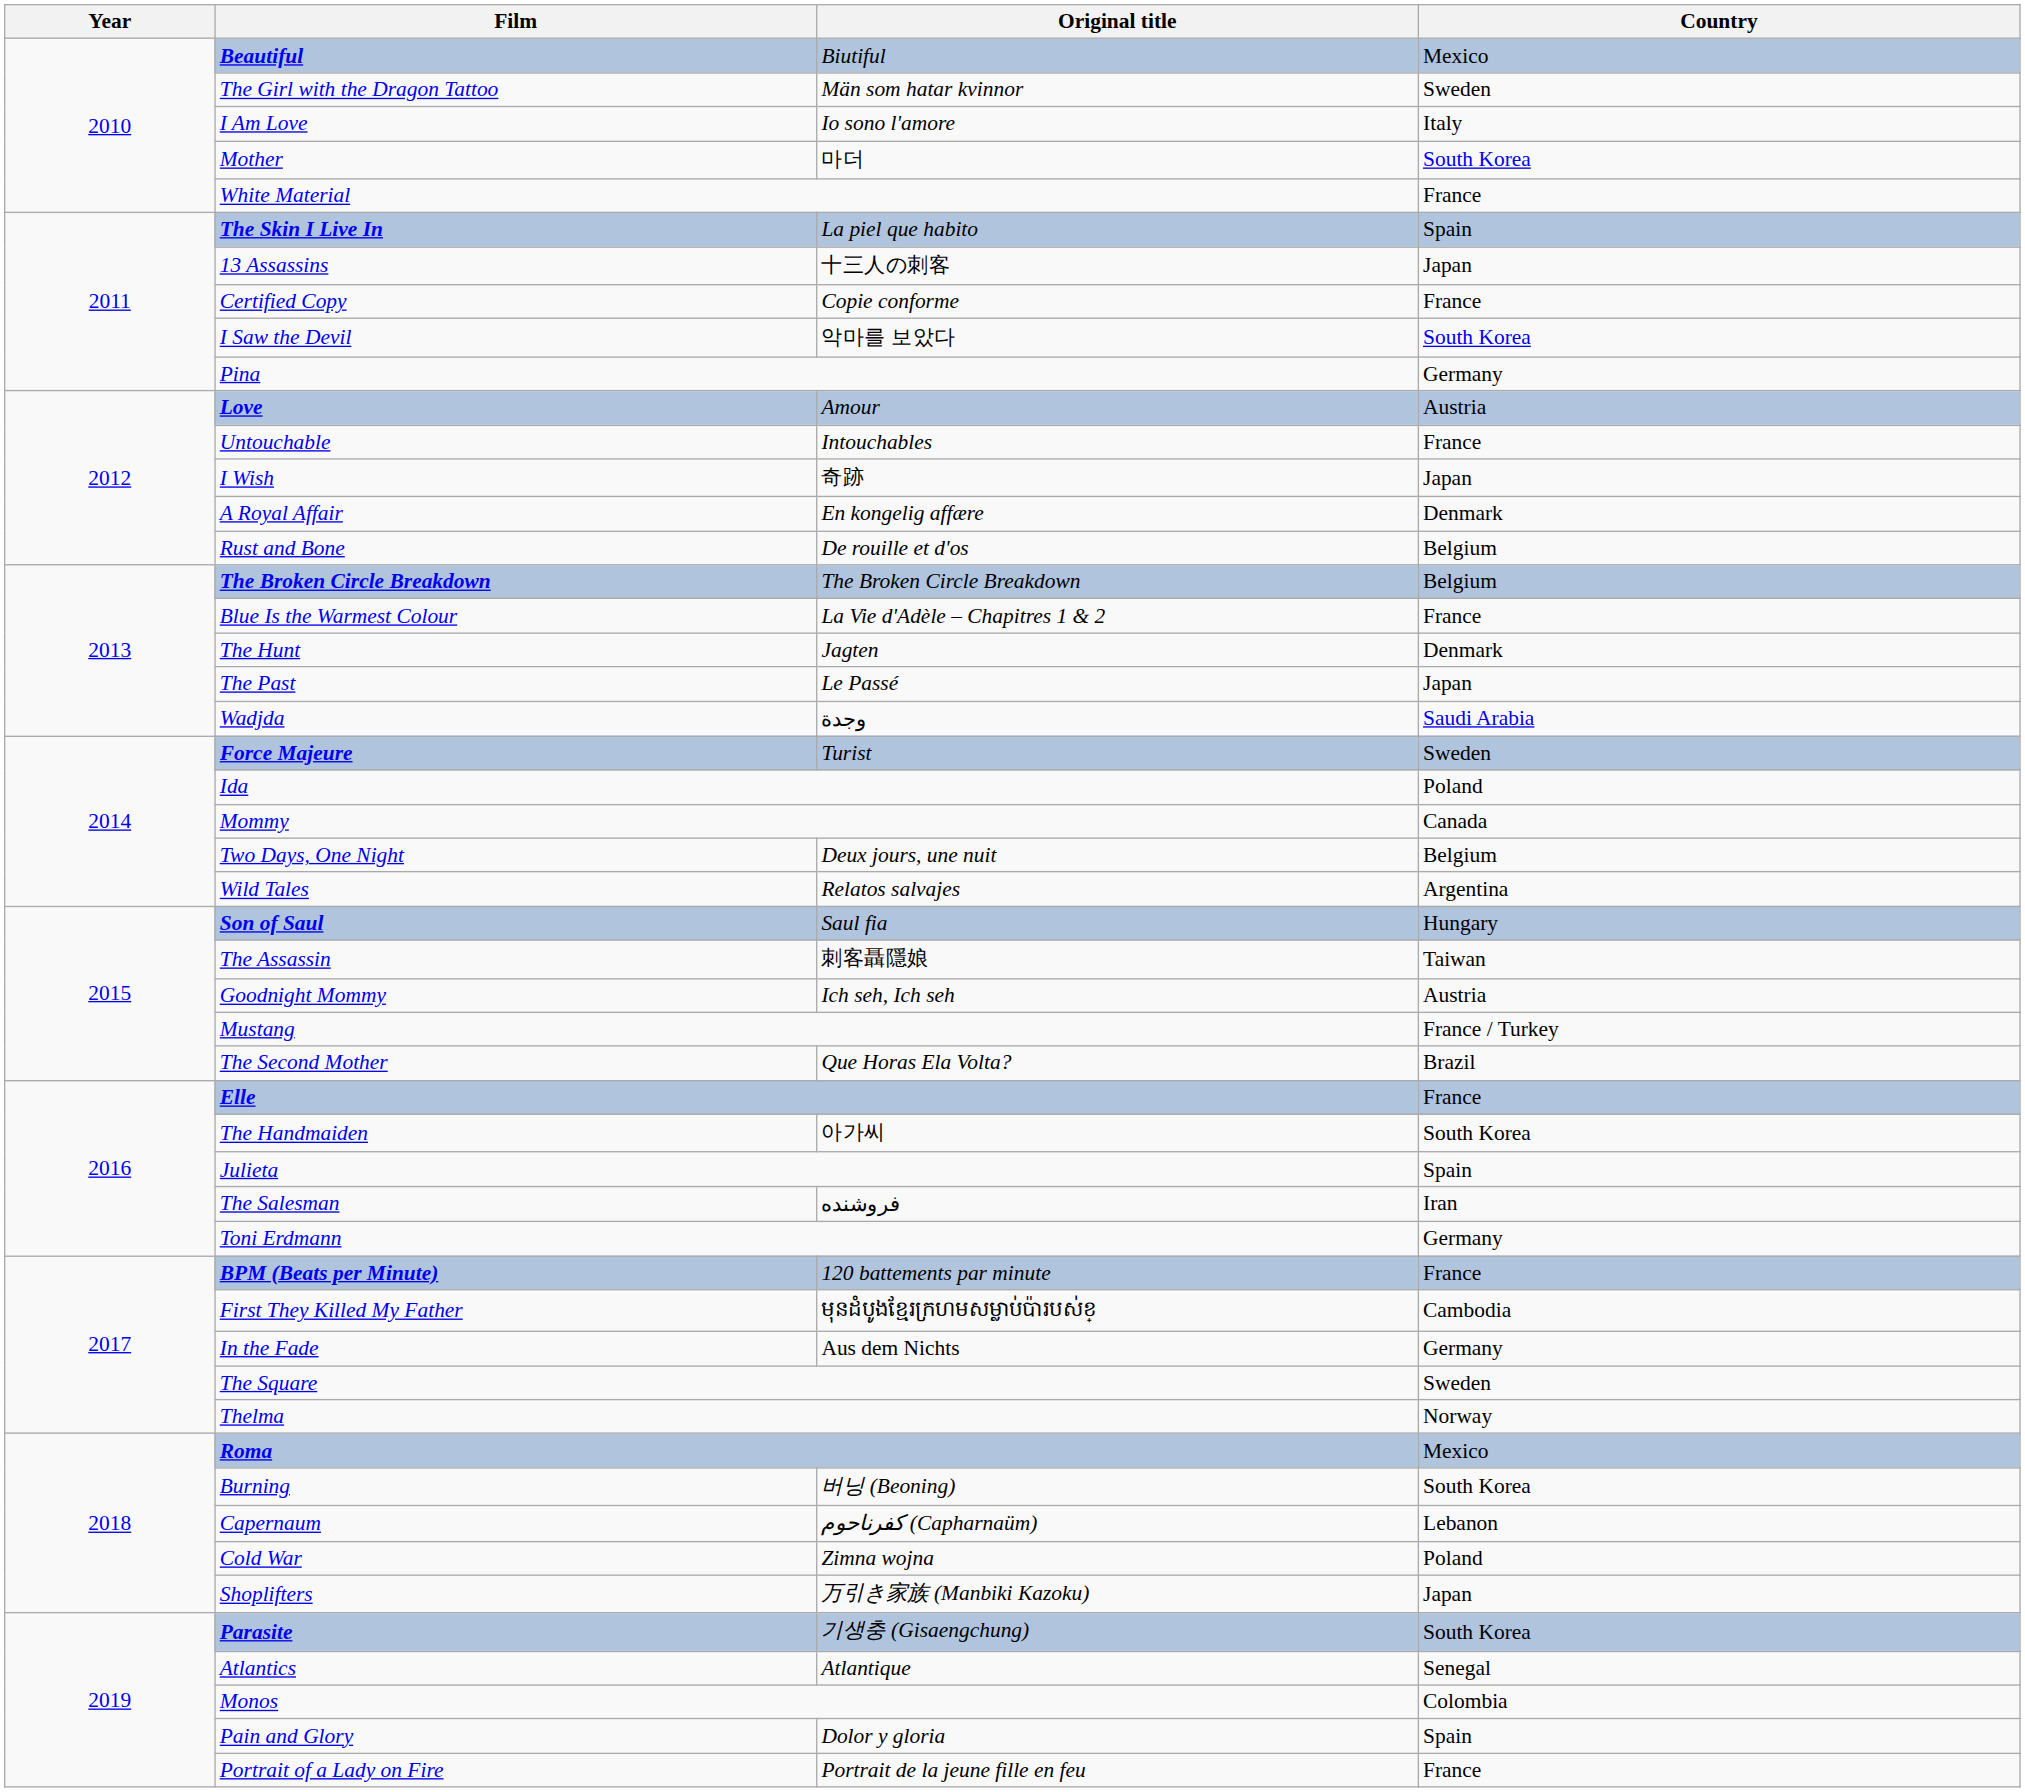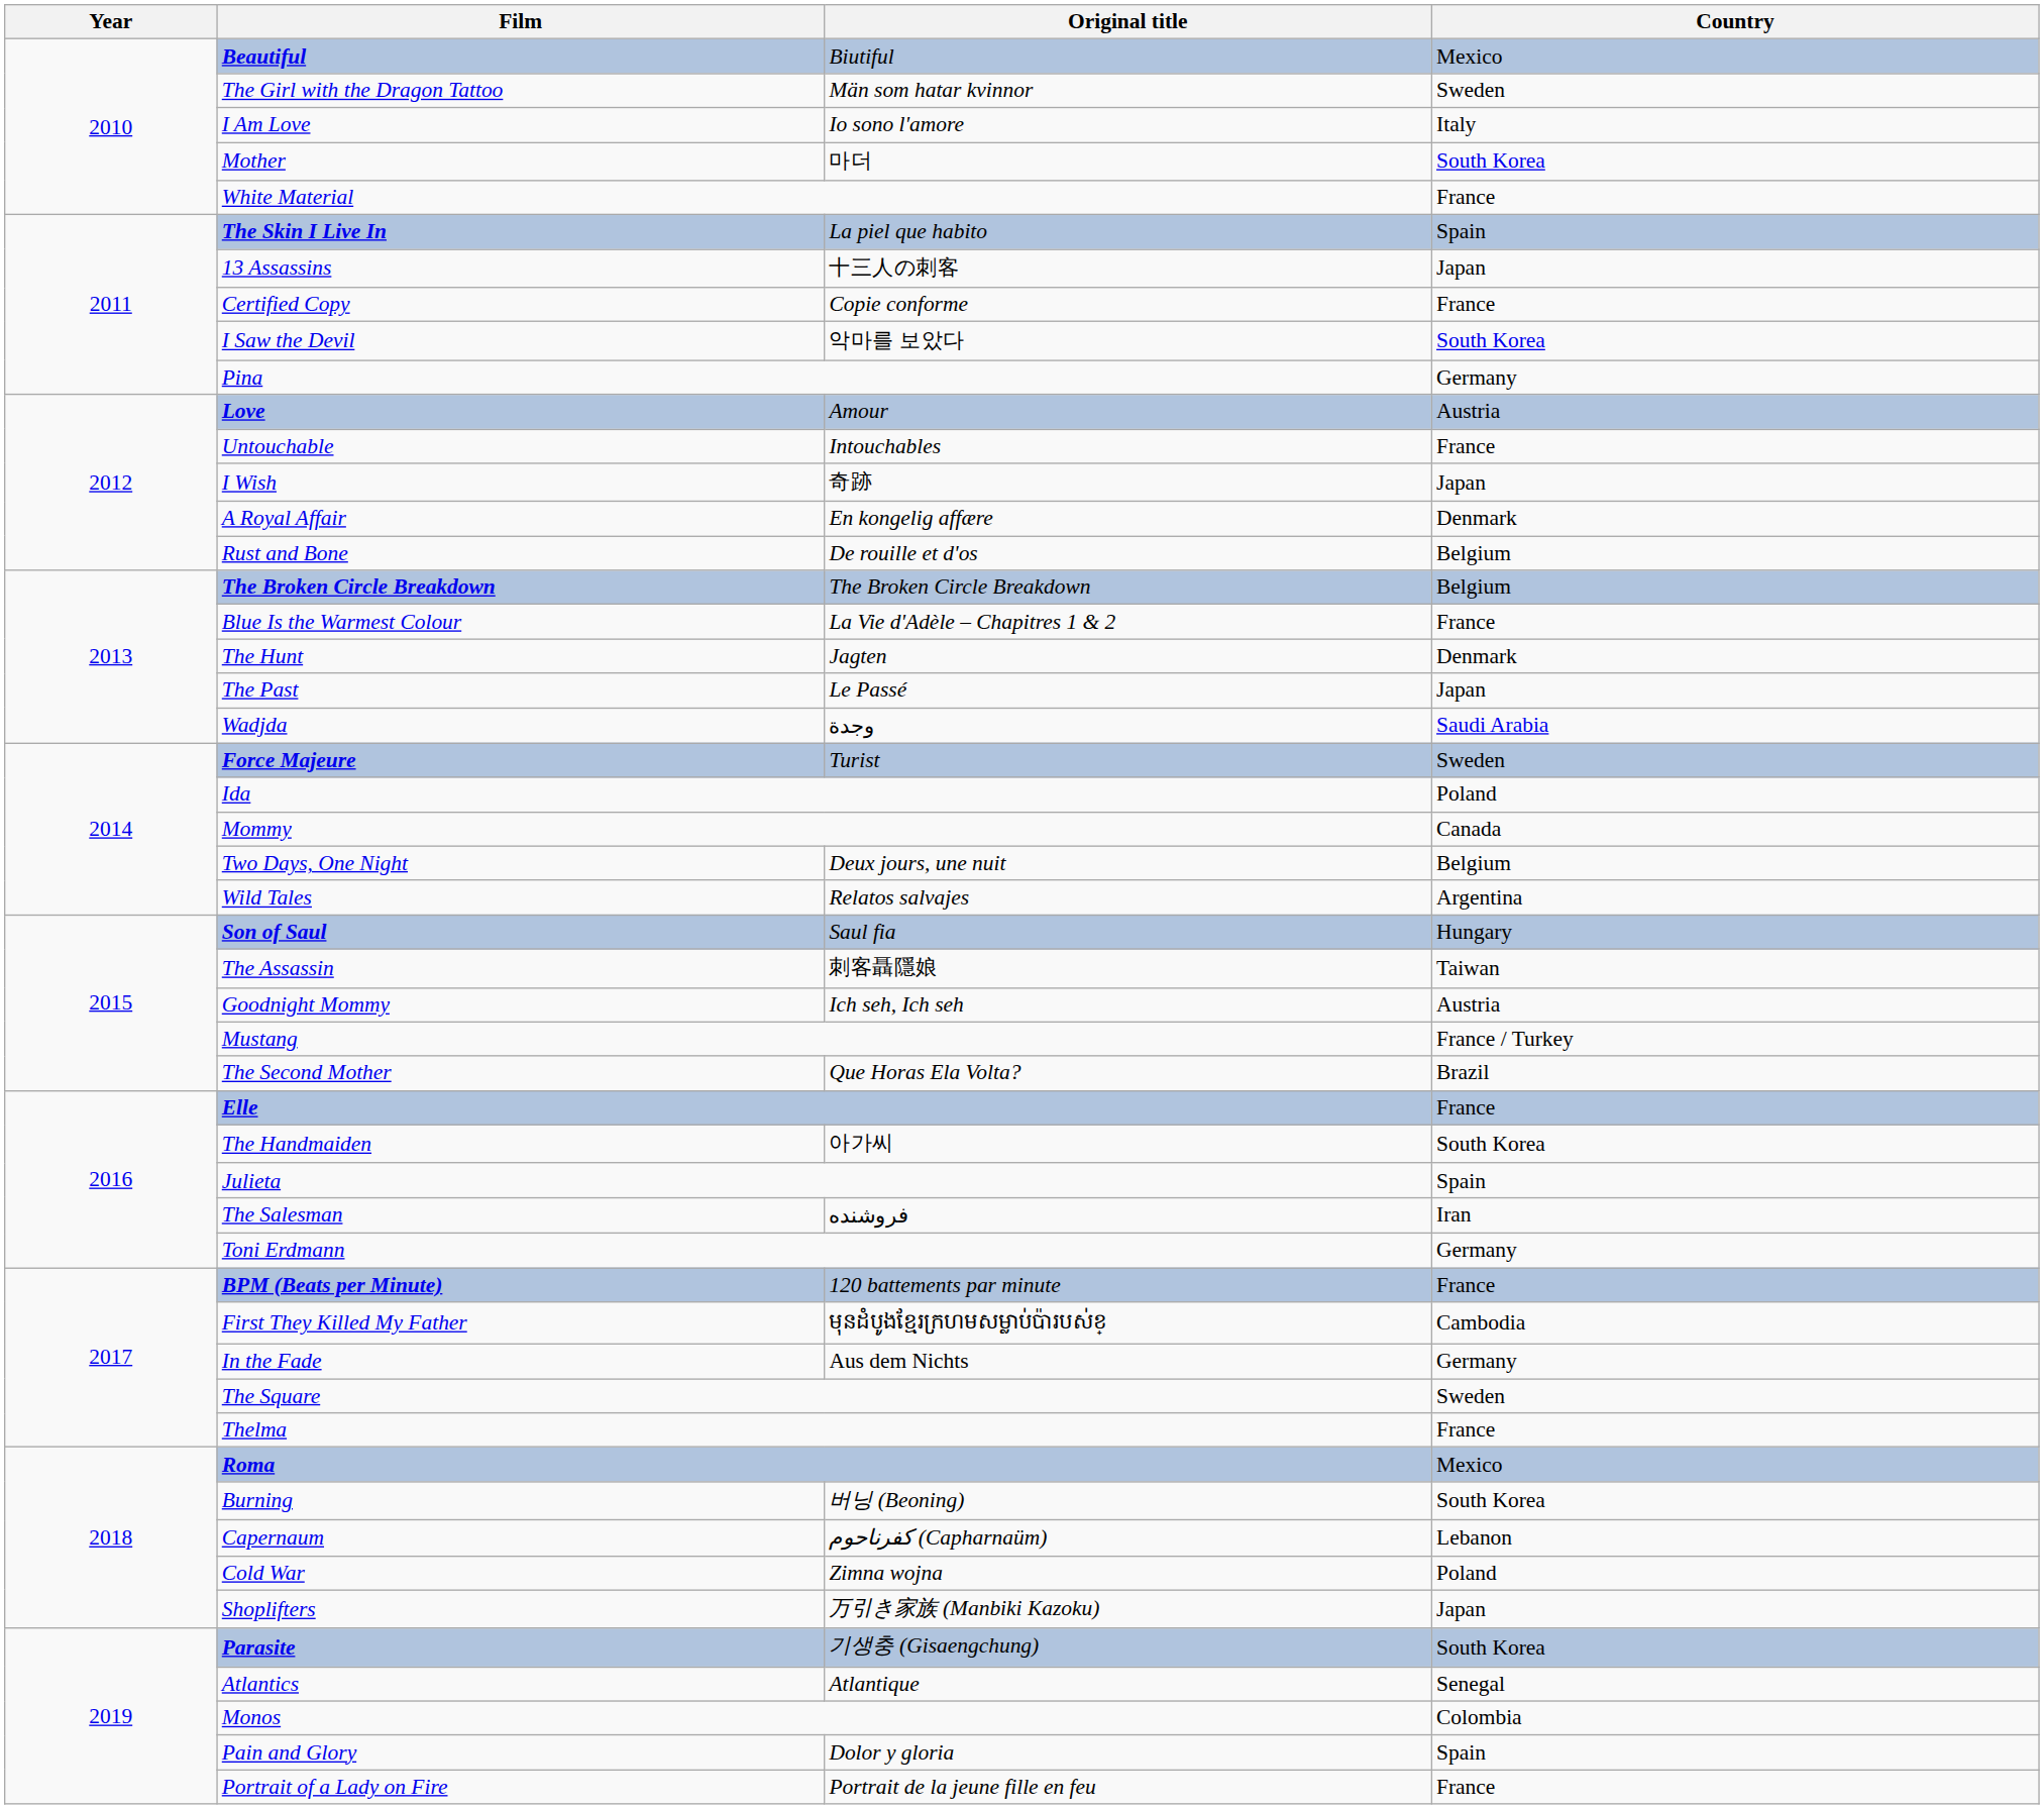 <table class="wikitable" width="95%" cellpadding="5">
 <tr>
 <th width="100"><strong>Year</strong></th>
 <th width="300"><strong>Film</strong></th>
 <th width="300"><strong>Original title</strong></th>
 <th width="300"><strong>Country</strong></th>
 </tr>
 <tr>
 <td rowspan="5" style="text-align:center;"><a href='#'>2010</a></td>
 <td style="background:#B0C4DE;"><strong><em><a href='#'>Beautiful</a></em></strong></td>
 <td style="background:#B0C4DE;"><em>Biutiful</em></td>
 <td style="background:#B0C4DE;">Mexico</td>
 </tr>
 <tr>
 <td><em><a href='#'>The Girl with the Dragon Tattoo</a></em></td>
 <td><em>Män som hatar kvinnor</em></td>
 <td>Sweden</td>
 </tr>
 <tr>
 <td><em><a href='#'>I Am Love</a></em></td>
 <td><em>Io sono l'amore</em></td>
 <td>Italy</td>
 </tr>
 <tr>
 <td><em><a href='#'>Mother</a></em></td>
 <td>마더</td>
 <td><a href='#'>South Korea</a></td>
 </tr>
 <tr>
 <td colspan="2"><em><a href='#'>White Material</a></em></td>
 <td>France</td>
 </tr>
 <tr>
 <td rowspan="5" style="text-align:center;"><a href='#'>2011</a></td>
 <td style="background:#B0C4DE;"><strong><em><a href='#'>The Skin I Live In</a></em></strong></td>
 <td style="background:#B0C4DE;"><em>La piel que habito</em></td>
 <td style="background:#B0C4DE;">Spain</td>
 </tr>
 <tr>
 <td><em><a href='#'>13 Assassins</a></em></td>
 <td>十三人の刺客</td>
 <td>Japan</td>
 </tr>
 <tr>
 <td><em><a href='#'>Certified Copy</a></em></td>
 <td><em>Copie conforme</em></td>
 <td>France</td>
 </tr>
 <tr>
 <td><em><a href='#'>I Saw the Devil</a></em></td>
 <td>악마를 보았다</td>
 <td><a href='#'>South Korea</a></td>
 </tr>
 <tr>
 <td colspan="2"><em><a href='#'>Pina</a></em></td>
 <td>Germany</td>
 </tr>
 <tr>
 <td rowspan="5" style="text-align:center;"><a href='#'>2012</a></td>
 <td style="background:#B0C4DE;"><strong><em><a href='#'>Love</a></em></strong></td>
 <td style="background:#B0C4DE;"><em>Amour</em></td>
 <td style="background:#B0C4DE;">Austria</td>
 </tr>
 <tr>
 <td><em><a href='#'>Untouchable</a></em></td>
 <td><em>Intouchables</em></td>
 <td>France</td>
 </tr>
 <tr>
 <td><em><a href='#'>I Wish</a></em></td>
 <td>奇跡</td>
 <td>Japan</td>
 </tr>
 <tr>
 <td><em><a href='#'>A Royal Affair</a></em></td>
 <td><em>En kongelig affære</em></td>
 <td>Denmark</td>
 </tr>
 <tr>
 <td><em><a href='#'>Rust and Bone</a></em></td>
 <td><em>De rouille et d'os</em></td>
 <td>Belgium</td>
 </tr>
 <tr>
 <td rowspan="5" style="text-align:center;"><a href='#'>2013</a></td>
 <td style="background:#B0C4DE;"><strong><em><a href='#'>The Broken Circle Breakdown</a></em></strong></td>
 <td style="background:#B0C4DE;"><em>The Broken Circle Breakdown</em></td>
 <td style="background:#B0C4DE;">Belgium</td>
 </tr>
 <tr>
 <td><em><a href='#'>Blue Is the Warmest Colour</a></em></td>
 <td><em>La Vie d'Adèle – Chapitres 1 & 2</em></td>
 <td>France</td>
 </tr>
 <tr>
 <td><em><a href='#'>The Hunt</a></em></td>
 <td><em>Jagten</em></td>
 <td>Denmark</td>
 </tr>
 <tr>
 <td><em><a href='#'>The Past</a></em></td>
 <td><em>Le Passé</em></td>
 <td>Japan</td>
 </tr>
 <tr>
 <td><em><a href='#'>Wadjda</a></em></td>
 <td>وجدة</td>
 <td><a href='#'>Saudi Arabia</a></td>
 </tr>
 <tr>
 <td rowspan="5" style="text-align:center;"><a href='#'>2014</a></td>
 <td style="background:#B0C4DE;"><strong><em><a href='#'>Force Majeure</a></em></strong></td>
 <td style="background:#B0C4DE;"><em>Turist</em></td>
 <td style="background:#B0C4DE;">Sweden</td>
 </tr>
 <tr>
 <td colspan="2"><em><a href='#'>Ida</a></em></td>
 <td>Poland</td>
 </tr>
 <tr>
 <td colspan="2"><em><a href='#'>Mommy</a></em></td>
 <td>Canada</td>
 </tr>
 <tr>
 <td><em><a href='#'>Two Days, One Night</a></em></td>
 <td><em>Deux jours, une nuit</em></td>
 <td>Belgium</td>
 </tr>
 <tr>
 <td><em><a href='#'>Wild Tales</a></em></td>
 <td><em>Relatos salvajes</em></td>
 <td>Argentina</td>
 </tr>
 <tr>
 <td rowspan="5" style="text-align:center;"><a href='#'>2015</a></td>
 <td style="background:#B0C4DE;"><strong><em><a href='#'>Son of Saul</a></em></strong></td>
 <td style="background:#B0C4DE;"><em>Saul fia</em></td>
 <td style="background:#B0C4DE;">Hungary</td>
 </tr>
 <tr>
 <td><em><a href='#'>The Assassin</a></em></td>
 <td>刺客聶隱娘</td>
 <td>Taiwan</td>
 </tr>
 <tr>
 <td><em><a href='#'>Goodnight Mommy</a></em></td>
 <td><em>Ich seh, Ich seh</em></td>
 <td>Austria</td>
 </tr>
 <tr>
 <td colspan="2"><em><a href='#'>Mustang</a></em></td>
 <td>France / Turkey</td>
 </tr>
 <tr>
 <td><em><a href='#'>The Second Mother</a></em></td>
 <td><em>Que Horas Ela Volta?</em></td>
 <td>Brazil</td>
 </tr>
 <tr>
 <td rowspan="5" style="text-align:center;"><a href='#'>2016</a></td>
 <td colspan="2" style="background:#B0C4DE;"><strong><em><a href='#'>Elle</a></em></strong></td>
 <td style="background:#B0C4DE;">France</td>
 </tr>
 <tr>
 <td><em><a href='#'>The Handmaiden</a></em></td>
 <td>아가씨</td>
 <td>South Korea</td>
 </tr>
 <tr>
 <td colspan="2"><em><a href='#'>Julieta</a></em></td>
 <td>Spain</td>
 </tr>
 <tr>
 <td><em><a href='#'>The Salesman</a></em></td>
 <td>فروشنده</td>
 <td>Iran</td>
 </tr>
 <tr>
 <td colspan="2"><em><a href='#'>Toni Erdmann</a></em></td>
 <td>Germany</td>
 </tr>
 <tr>
 <td rowspan="5" style="text-align:center;"><a href='#'>2017</a></td>
 <td style="background:#B0C4DE;"><strong><em><a href='#'>BPM (Beats per Minute)</a></em></strong></td>
 <td style="background:#B0C4DE;"><em>120 battements par minute</em></td>
 <td style="background:#B0C4DE;">France</td>
 </tr>
 <tr>
 <td><em><a href='#'>First They Killed My Father</a></em></td>
 <td>មុនដំបូងខ្មែរក្រហមសម្លាប់ប៉ារបស់ខ្</td>
 <td>Cambodia</td>
 </tr>
 <tr>
 <td><em><a href='#'>In the Fade</a></em></td>
 <td>Aus dem Nichts</td>
 <td>Germany</td>
 </tr>
 <tr>
 <td colspan="2"><em><a href='#'>The Square</a></em></td>
 <td>Sweden</td>
 </tr>
 <tr>
 <td colspan="2"><em><a href='#'>Thelma</a></em></td>
-<td>Norway</td>
+<td>France</td>
 </tr>
 <tr>
 <td rowspan="5" style="text-align:center;"><a href='#'>2018</a></td>
 <td colspan="2" style="background:#B0C4DE;"><strong><em><a href='#'>Roma</a></em></strong></td>
 <td style="background:#B0C4DE;">Mexico</td>
 </tr>
 <tr>
 <td><em><a href='#'>Burning</a></em></td>
 <td><em>버닝 (Beoning)</em></td>
 <td>South Korea</td>
 </tr>
 <tr>
 <td><em><a href='#'>Capernaum</a></em></td>
 <td><em>کفرناحوم (Capharnaüm)</em></td>
 <td>Lebanon</td>
 </tr>
 <tr>
 <td><em><a href='#'>Cold War</a></em></td>
 <td><em>Zimna wojna</em></td>
 <td>Poland</td>
 </tr>
 <tr>
 <td><em><a href='#'>Shoplifters</a></em></td>
 <td><em>万引き家族 (Manbiki Kazoku)</em></td>
 <td>Japan</td>
 </tr>
 <tr>
 <td rowspan="6" style="text-align:center;"><a href='#'>2019</a></td>
 <td style="background:#B0C4DE;"><strong><em><a href='#'>Parasite</a></em></strong></td>
 <td style="background:#B0C4DE;"><em>기생충 (Gisaengchung)</em></td>
 <td style="background:#B0C4DE;">South Korea</td>
 </tr>
 <tr>
 <td><em><a href='#'>Atlantics</a></em></td>
 <td><em>Atlantique</em></td>
 <td>Senegal</td>
 </tr>
 <tr>
 <td colspan="2"><em><a href='#'>Monos</a></em></td>
 <td>Colombia</td>
 </tr>
 <tr>
 <td><em><a href='#'>Pain and Glory</a></em></td>
 <td><em>Dolor y gloria</em></td>
 <td>Spain</td>
 </tr>
 <tr>
 <td><em><a href='#'>Portrait of a Lady on Fire</a></em></td>
 <td><em>Portrait de la jeune fille en feu</em></td>
 <td>France</td>
 </tr>
 </table>
